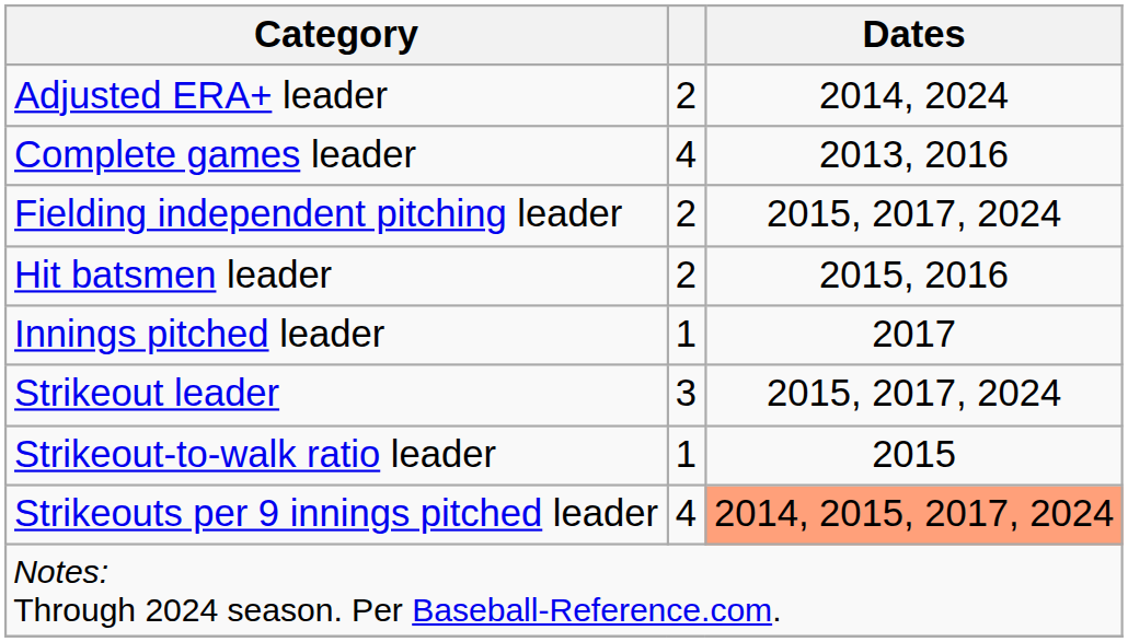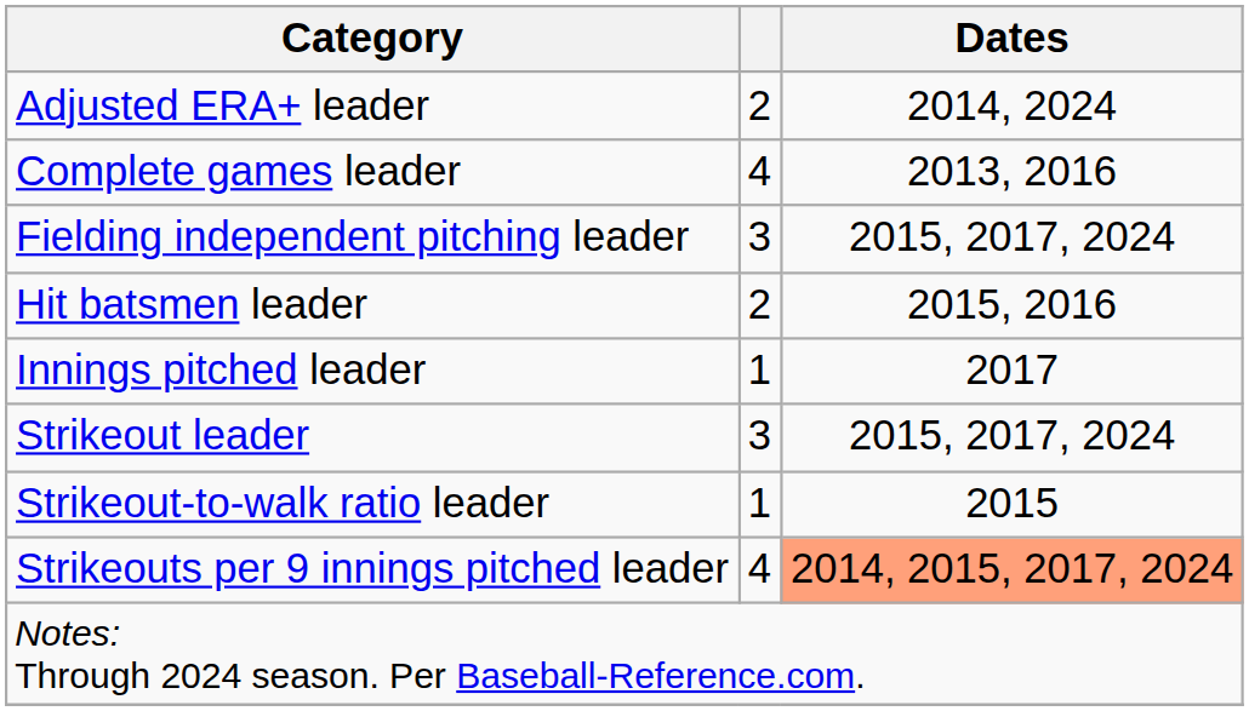 <table class="wikitable" margin: 5px; text-align: center;>
 <tr>
 <th>Category</th>
 <th></th>
 <th>Dates</th>
 </tr>
 <tr>
 <td><a href='#'>Adjusted ERA+</a> leader</td>
 <td align="center">2</td>
 <td align="center">2014, 2024</td>
 </tr>
 <tr>
 <td><a href='#'>Complete games</a> leader</td>
 <td align="center">4</td>
 <td align="center">2013, 2016</td>
 </tr>
 <tr>
 <td><a href='#'>Fielding independent pitching</a> leader</td>
-<td align="center">2</td>
+<td align="center">3</td>
 <td align="center">2015, 2017, 2024</td>
 </tr>
 <tr>
 <td><a href='#'>Hit batsmen</a> leader</td>
 <td align="center">2</td>
 <td align="center">2015, 2016</td>
 </tr>
 <tr>
 <td><a href='#'>Innings pitched</a> leader</td>
 <td align="center">1</td>
 <td align="center">2017</td>
 </tr>
 <tr>
 <td><a href='#'>Strikeout leader</a></td>
 <td align="center">3</td>
 <td align="center">2015, 2017, 2024</td>
 </tr>
 <tr>
 <td><a href='#'>Strikeout-to-walk ratio</a> leader</td>
 <td align="center">1</td>
 <td align="center">2015</td>
 </tr>
 <tr>
 <td><a href='#'>Strikeouts per 9 innings pitched</a> leader</td>
 <td align="center">4</td>
 <td align="center" style="background: lightsalmon;">2014, 2015, 2017, 2024</td>
 </tr>
 <tr>
 <td colspan="3" style="font-size:87%"><em>Notes:</em><br> Through 2024 season. Per <a href='#'>Baseball-Reference.com</a>.<br></td>
 </tr>
 <tr>
 </tr>
 </table>
